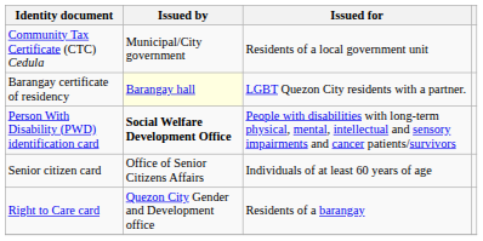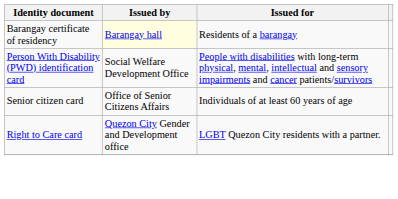 <table class="wikitable sortable">
 <tr>
 <th>Identity document</th>
 <th>Issued by</th>
 <th>Issued for</th>
 <th></th>
 </tr>
 <tr>
-<td><a href='#'>Community Tax Certificate</a> (CTC)<br><em>Cedula</em></td>
-<td>Municipal/City government</td>
-<td>Residents of a local government unit</td>
-<td></td>
-</tr>
-<tr>
 <td>Barangay certificate of residency</td>
 <td style="background: lightyellow;"><a href='#'>Barangay hall</a></td>
-<td><a href='#'>LGBT</a> Quezon City residents with a partner.</td>
+<td>Residents of a <a href='#'>barangay</a></td>
 <td></td>
 </tr>
 <tr>
 <td><a href='#'>Person With Disability (PWD) identification card</a></td>
-<td><strong>Social Welfare Development Office</strong></td>
+<td>Social Welfare Development Office</td>
 <td><a href='#'>People with disabilities</a> with long-term <a href='#'>physical</a>, <a href='#'>mental</a>, <a href='#'>intellectual</a> and <a href='#'>sensory impairments</a> and <a href='#'>cancer</a> patients/<a href='#'>survivors</a></td>
 <td></td>
 </tr>
 <tr>
 <td>Senior citizen card</td>
 <td>Office of Senior Citizens Affairs</td>
 <td>Individuals of at least 60 years of age</td>
 <td></td>
 </tr>
 <tr>
 <td><a href='#'>Right to Care card</a></td>
 <td><a href='#'>Quezon City</a> Gender and Development office</td>
-<td>Residents of a <a href='#'>barangay</a></td>
+<td><a href='#'>LGBT</a> Quezon City residents with a partner.</td>
 <td></td>
 </tr>
 <tr>
 </tr>
 </table>
